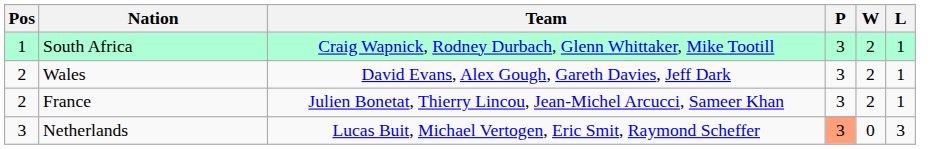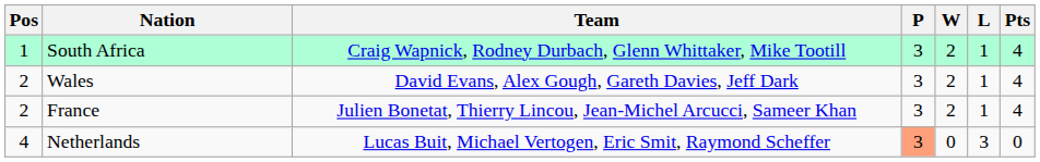 <table class="wikitable" style="font-size: 100%">
 <tr>
 <th width=20>Pos</th>
 <th width=200>Nation</th>
 <th width=500>Team</th>
 <th width=20>P</th>
 <th width=20>W</th>
 <th width=20>L</th>
+<th width=20>Pts</th>
 </tr>
 <tr align=center style="background: #ADFFD6;">
 <td>1</td>
 <td align="left"> South Africa</td>
 <td><a href='#'>Craig Wapnick</a>, <a href='#'>Rodney Durbach</a>, <a href='#'>Glenn Whittaker</a>, <a href='#'>Mike Tootill</a></td>
 <td>3</td>
 <td>2</td>
 <td>1</td>
+<td>4</td>
 </tr>
 <tr align=center>
 <td>2</td>
 <td align="left"> Wales</td>
 <td><a href='#'>David Evans</a>, <a href='#'>Alex Gough</a>, <a href='#'>Gareth Davies</a>, <a href='#'>Jeff Dark</a></td>
 <td>3</td>
 <td>2</td>
 <td>1</td>
+<td>4</td>
 </tr>
 <tr align=center>
 <td>2</td>
 <td align="left"> France</td>
 <td><a href='#'>Julien Bonetat</a>, <a href='#'>Thierry Lincou</a>, <a href='#'>Jean-Michel Arcucci</a>, <a href='#'>Sameer Khan</a></td>
 <td>3</td>
 <td>2</td>
 <td>1</td>
+<td>4</td>
 </tr>
 <tr align=center>
-<td>3</td>
+<td>4</td>
 <td align="left"> Netherlands</td>
 <td><a href='#'>Lucas Buit</a>, <a href='#'>Michael Vertogen</a>, <a href='#'>Eric Smit</a>, <a href='#'>Raymond Scheffer</a></td>
 <td style="background: lightsalmon;">3</td>
 <td>0</td>
 <td>3</td>
+<td>0</td>
 </tr>
 </table>
